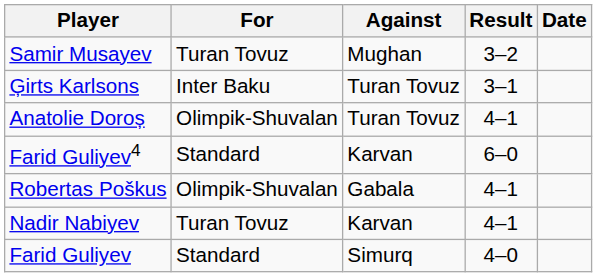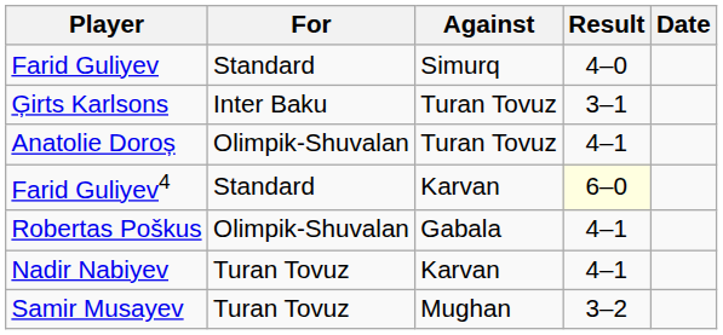 <table class="wikitable sortable">
 <tr>
 <th>Player</th>
 <th>For</th>
 <th>Against</th>
 <th style="text-align:center">Result</th>
 <th>Date</th>
 </tr>
 <tr>
-<td><a href='#'>Samir Musayev</a></td>
-<td>Turan Tovuz</td>
-<td>Mughan</td>
-<td style="text-align:center;">3–2</td>
+<td><a href='#'>Farid Guliyev</a></td>
+<td>Standard</td>
+<td>Simurq</td>
+<td style="text-align:center;">4–0</td>
 <td></td>
 </tr>
 <tr>
 <td><a href='#'>Ģirts Karlsons</a></td>
 <td>Inter Baku</td>
 <td>Turan Tovuz</td>
 <td style="text-align:center;">3–1</td>
 <td></td>
 </tr>
 <tr>
 <td><a href='#'>Anatolie Doroș</a></td>
 <td>Olimpik-Shuvalan</td>
 <td>Turan Tovuz</td>
 <td style="text-align:center;">4–1</td>
 <td></td>
 </tr>
 <tr>
 <td><a href='#'>Farid Guliyev</a><sup>4</sup></td>
 <td>Standard</td>
 <td>Karvan</td>
-<td style="text-align:center;">6–0</td>
+<td style="background: lightyellow; text-align:center;">6–0</td>
 <td></td>
 </tr>
 <tr>
 <td><a href='#'>Robertas Poškus</a></td>
 <td>Olimpik-Shuvalan</td>
 <td>Gabala</td>
 <td style="text-align:center;">4–1</td>
 <td></td>
 </tr>
 <tr>
 <td><a href='#'>Nadir Nabiyev</a></td>
 <td>Turan Tovuz</td>
 <td>Karvan</td>
 <td style="text-align:center;">4–1</td>
 <td></td>
 </tr>
 <tr>
-<td><a href='#'>Farid Guliyev</a></td>
-<td>Standard</td>
-<td>Simurq</td>
-<td style="text-align:center;">4–0</td>
+<td><a href='#'>Samir Musayev</a></td>
+<td>Turan Tovuz</td>
+<td>Mughan</td>
+<td style="text-align:center;">3–2</td>
 <td></td>
 </tr>
 </table>
